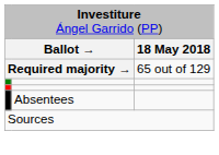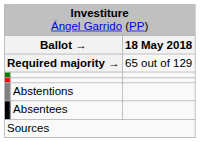 <table class="wikitable" style="text-align:center;">
 <tr>
 <td colspan="3" align="center" bgcolor="#C0C0C0"><strong>Investiture</strong><br><a href='#'>Ángel Garrido</a> (<a href='#'>PP</a>)</td>
 </tr>
 <tr>
 <th colspan="2" width="150px">Ballot →</th>
 <th>18 May 2018</th>
 </tr>
 <tr>
 <th colspan="2">Required majority →</th>
 <td>65 out of 129 </td>
 </tr>
 <tr>
 <th width="1px" style="background:green;"></th>
 <td align="left"></td>
 <td></td>
 </tr>
 <tr>
 <th style="color:inherit;background:red;"></th>
 <td align="left"></td>
 <td></td>
 </tr>
 <tr>
+<th style="color:inherit;background:gray;"></th>
+<td align="left"><span>Abstentions</span></td>
+<td></td>
+</tr>
+<tr>
 <th style="color:inherit;background:black;"></th>
 <td align="left"><span>Absentees</span></td>
 <td></td>
 </tr>
 <tr>
 <td align="left" colspan="3">Sources</td>
 </tr>
 </table>
